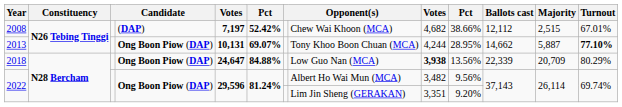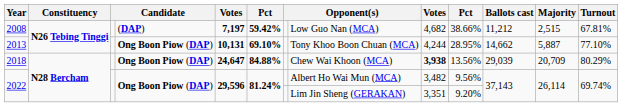 <table class="wikitable" style="margin:0.5em ; font-size:95%">
 <tr>
 <th>Year</th>
 <th>Constituency</th>
 <th colspan="2">Candidate</th>
 <th>Votes</th>
 <th>Pct</th>
 <th colspan="2">Opponent(s)</th>
 <th>Votes</th>
 <th>Pct</th>
 <th>Ballots cast</th>
 <th>Majority</th>
 <th>Turnout</th>
 </tr>
 <tr>
 <td><a href='#'>2008</a></td>
 <td rowspan="2"><strong>N26 <a href='#'>Tebing Tinggi</a></strong></td>
 <td></td>
 <td> (<a href='#'><strong>DAP</strong></a>)</td>
 <td align=right><strong>7,197</strong></td>
-<td><strong>52.42%</strong></td>
+<td><strong>59.42%</strong></td>
 <td></td>
-<td>Chew Wai Khoon (<a href='#'>MCA</a>)</td>
+<td>Low Guo Nan (<a href='#'>MCA</a>)</td>
 <td align=right>4,682</td>
 <td>38.66%</td>
-<td>12,112</td>
+<td>11,212</td>
 <td>2,515</td>
-<td>67.01%</td>
+<td>67.81%</td>
 </tr>
 <tr>
 <td><a href='#'>2013</a></td>
 <td></td>
 <td><strong>Ong Boon Piow</strong> (<a href='#'><strong>DAP</strong></a>)</td>
 <td align=right><strong>10,131</strong></td>
-<td><strong>69.07%</strong></td>
+<td><strong>69.10%</strong></td>
 <td></td>
 <td>Tony Khoo Boon Chuan (<a href='#'>MCA</a>)</td>
 <td align=right>4,244</td>
 <td>28.95%</td>
 <td>14,662</td>
 <td>5,887</td>
-<td><strong>77.10%</strong></td>
+<td>77.10%</td>
 </tr>
 <tr>
 <td><a href='#'>2018</a></td>
 <td rowspan=3><strong>N28 <a href='#'>Bercham</a></strong></td>
 <td></td>
 <td><strong>Ong Boon Piow</strong> (<a href='#'><strong>DAP</strong></a>)</td>
 <td style="text-align:right;"><strong>24,647</strong></td>
 <td><strong>84.88%</strong></td>
 <td></td>
-<td>Low Guo Nan (<a href='#'>MCA</a>)</td>
+<td>Chew Wai Khoon (<a href='#'>MCA</a>)</td>
 <td style="text-align:right;"><strong>3,938</strong></td>
 <td>13.56%</td>
-<td>22,339</td>
+<td>29,039</td>
 <td>20,709</td>
 <td>80.29%</td>
 </tr>
 <tr>
 <td rowspan=2><a href='#'>2022</a></td>
 <td rowspan=2 ></td>
 <td rowspan=2><strong>Ong Boon Piow</strong> (<a href='#'><strong>DAP</strong></a>)</td>
 <td rowspan=2 style="text-align:right;"><strong>29,596</strong></td>
 <td rowspan=2><strong>81.24%</strong></td>
 <td></td>
 <td>Albert Ho Wai Mun (<a href='#'>MCA</a>)</td>
 <td style="text-align:right;">3,482</td>
 <td style="text-align:right;">9.56%</td>
 <td rowspan=2>37,143</td>
 <td rowspan=2>26,114</td>
 <td rowspan=2>69.74%</td>
 </tr>
 <tr>
 <td bgcolor=></td>
 <td>Lim Jin Sheng (<a href='#'>GERAKAN</a>)</td>
 <td style="text-align:right;">3,351</td>
 <td style="text-align:right;">9.20%</td>
 </tr>
 </table>
